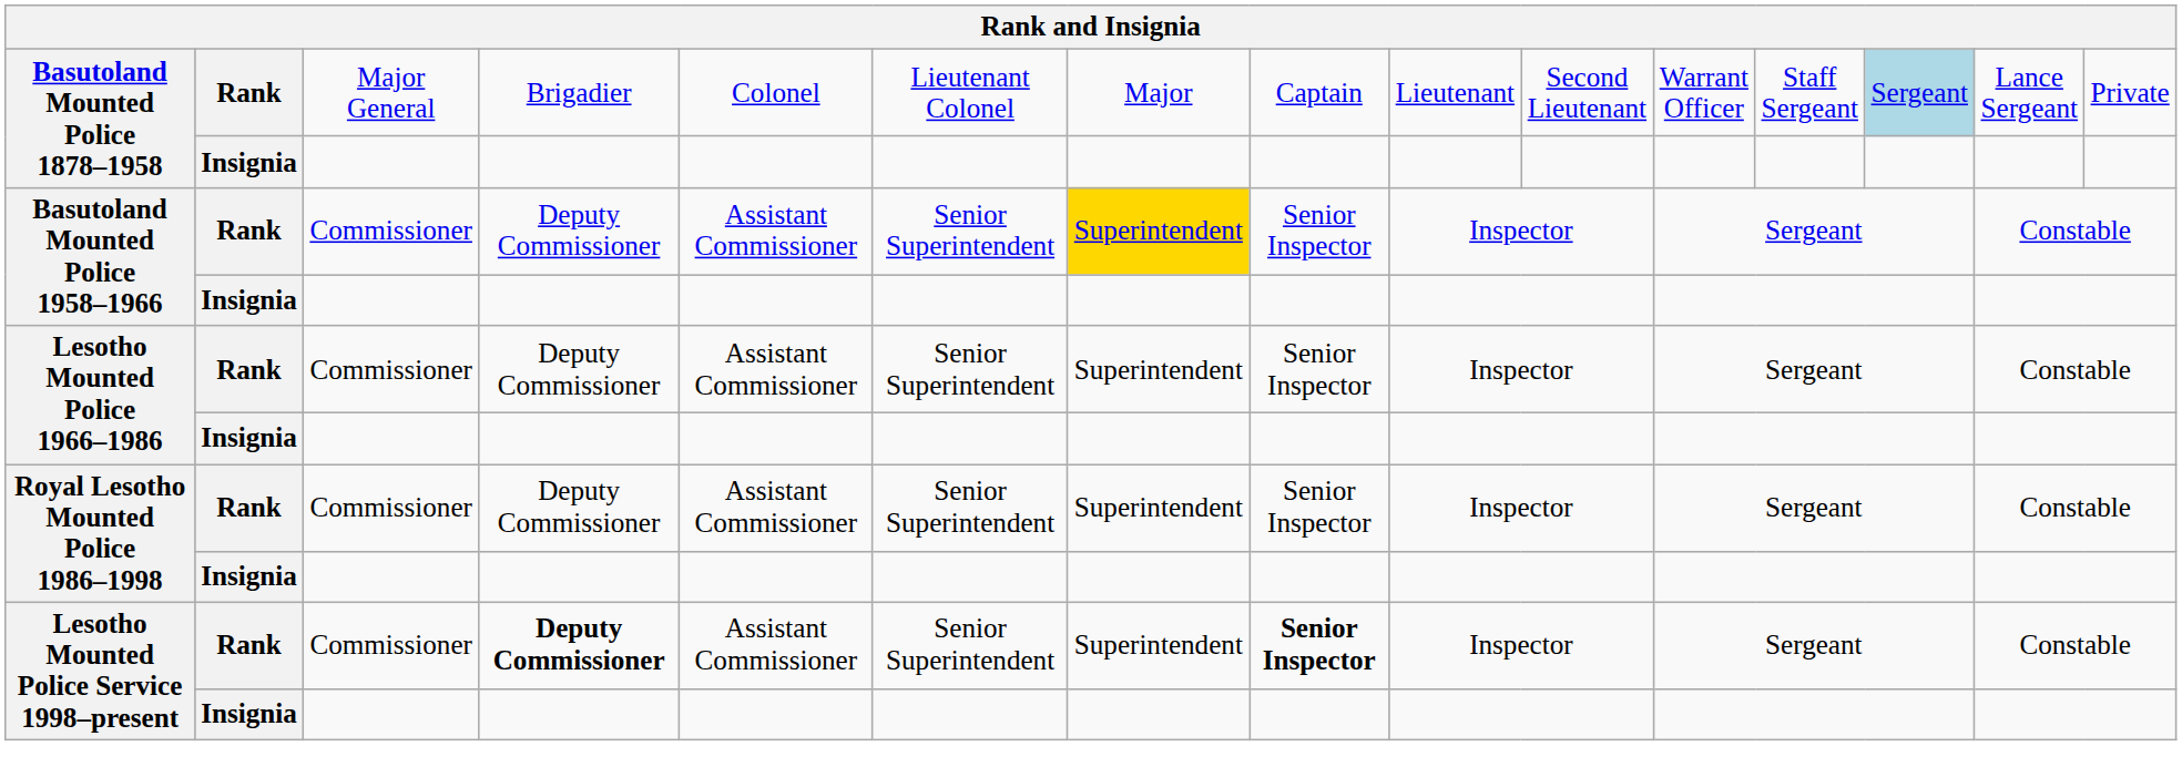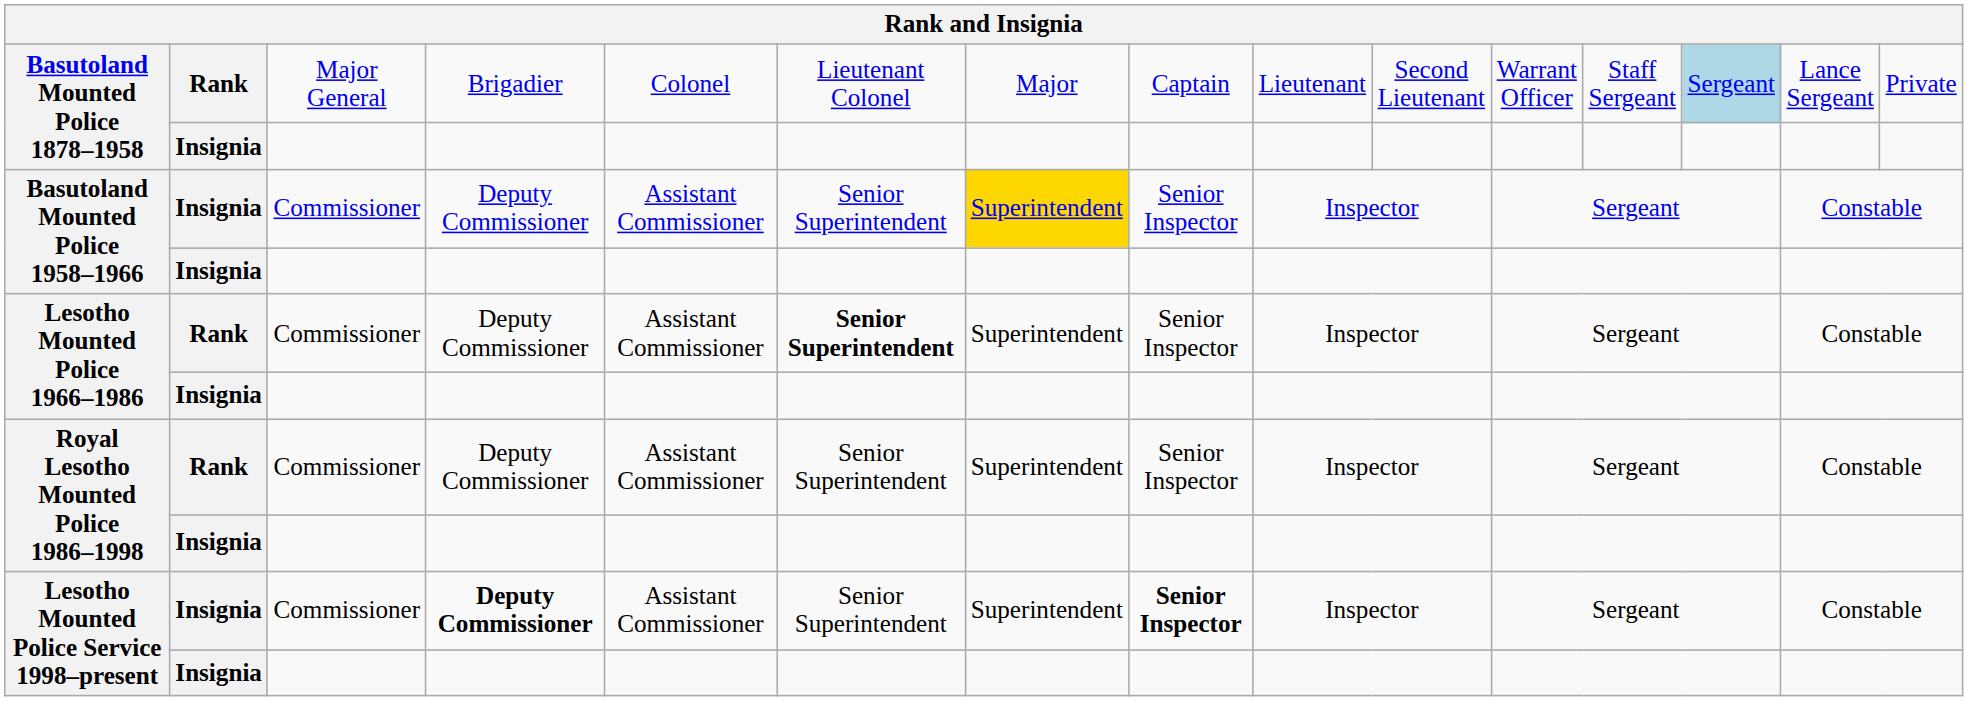 <table class="wikitable" style="text-align: center;">
 <tr>
 <th colspan=15>Rank and Insignia</th>
 </tr>
 <tr>
 <th rowspan=2><a href='#'>Basutoland</a> Mounted Police<br>1878–1958</th>
 <th>Rank</th>
 <td colspan=1><a href='#'>Major General</a></td>
 <td colspan=1><a href='#'>Brigadier</a></td>
 <td colspan=1><a href='#'>Colonel</a></td>
 <td colspan=1><a href='#'>Lieutenant Colonel</a></td>
 <td colspan=1><a href='#'>Major</a></td>
 <td colspan=1><a href='#'>Captain</a></td>
 <td colspan=1><a href='#'>Lieutenant</a></td>
 <td colspan=1><a href='#'>Second<br>Lieutenant</a></td>
 <td colspan=1><a href='#'>Warrant<br>Officer</a></td>
 <td colspan=1><a href='#'>Staff<br>Sergeant</a></td>
 <td colspan=1 style="background: lightblue;"><a href='#'>Sergeant</a></td>
 <td colspan=1><a href='#'>Lance<br>Sergeant</a></td>
 <td colspan=1><a href='#'>Private</a></td>
 </tr>
 <tr>
 <th>Insignia</th>
 <td></td>
 <td></td>
 <td></td>
 <td></td>
 <td></td>
 <td></td>
 <td></td>
 <td></td>
 <td></td>
 <td></td>
 <td></td>
 <td></td>
 <td></td>
 </tr>
 <tr>
 <th rowspan=2>Basutoland Mounted Police<br>1958–1966</th>
-<th>Rank</th>
+<th>Insignia</th>
 <td colspan=1><a href='#'>Commissioner</a></td>
 <td colspan=1><a href='#'>Deputy Commissioner</a></td>
 <td colspan=1><a href='#'>Assistant Commissioner</a></td>
 <td colspan=1><a href='#'>Senior Superintendent</a></td>
 <td colspan=1 style="background: gold;"><a href='#'>Superintendent</a></td>
 <td colspan=1><a href='#'>Senior Inspector</a></td>
 <td colspan=2><a href='#'>Inspector</a></td>
 <td colspan=3><a href='#'>Sergeant</a></td>
 <td colspan=2><a href='#'>Constable</a></td>
 </tr>
 <tr>
 <th>Insignia</th>
 <td colspan=1></td>
 <td colspan=1></td>
 <td colspan=1></td>
 <td colspan=1></td>
 <td colspan=1></td>
 <td colspan=1></td>
 <td colspan=2></td>
 <td colspan=3></td>
 <td colspan=2></td>
 </tr>
 <tr>
 <th rowspan=2>Lesotho Mounted Police<br>1966–1986</th>
 <th>Rank</th>
 <td colspan=1>Commissioner</td>
 <td colspan=1>Deputy Commissioner</td>
 <td colspan=1>Assistant Commissioner</td>
-<td colspan=1>Senior Superintendent</td>
+<td colspan=1><strong>Senior Superintendent</strong></td>
 <td colspan=1>Superintendent</td>
 <td colspan=1>Senior Inspector</td>
 <td colspan=2>Inspector</td>
 <td colspan=3>Sergeant</td>
 <td colspan=2>Constable</td>
 </tr>
 <tr>
 <th>Insignia</th>
 <td colspan=1></td>
 <td colspan=1></td>
 <td colspan=1></td>
 <td colspan=1></td>
 <td colspan=1></td>
 <td colspan=1></td>
 <td colspan=2></td>
 <td colspan=3></td>
 <td colspan=2></td>
 </tr>
 <tr>
 <th rowspan=2>Royal Lesotho Mounted Police<br>1986–1998</th>
 <th>Rank</th>
 <td colspan=1>Commissioner</td>
 <td colspan=1>Deputy Commissioner</td>
 <td colspan=1>Assistant Commissioner</td>
 <td colspan=1>Senior Superintendent</td>
 <td colspan=1>Superintendent</td>
 <td colspan=1>Senior Inspector</td>
 <td colspan=2>Inspector</td>
 <td colspan=3>Sergeant</td>
 <td colspan=2>Constable</td>
 </tr>
 <tr>
 <th>Insignia</th>
 <td colspan=1></td>
 <td colspan=1></td>
 <td colspan=1></td>
 <td colspan=1></td>
 <td colspan=1></td>
 <td colspan=1></td>
 <td colspan=2></td>
 <td colspan=3></td>
 <td colspan=2></td>
 </tr>
 <tr>
 <th rowspan=2>Lesotho Mounted Police Service<br>1998–present</th>
-<th>Rank</th>
+<th>Insignia</th>
 <td colspan=1>Commissioner</td>
 <td colspan=1><strong>Deputy Commissioner</strong></td>
 <td colspan=1>Assistant Commissioner</td>
 <td colspan=1>Senior Superintendent</td>
 <td colspan=1>Superintendent</td>
 <td colspan=1><strong>Senior Inspector</strong></td>
 <td colspan=2>Inspector</td>
 <td colspan=3>Sergeant</td>
 <td colspan=2>Constable</td>
 </tr>
 <tr>
 <th>Insignia</th>
 <td colspan=1></td>
 <td colspan=1></td>
 <td colspan=1></td>
 <td colspan=1></td>
 <td colspan=1></td>
 <td colspan=1></td>
 <td colspan=2></td>
 <td colspan=3></td>
 <td colspan=2></td>
 </tr>
 </table>
